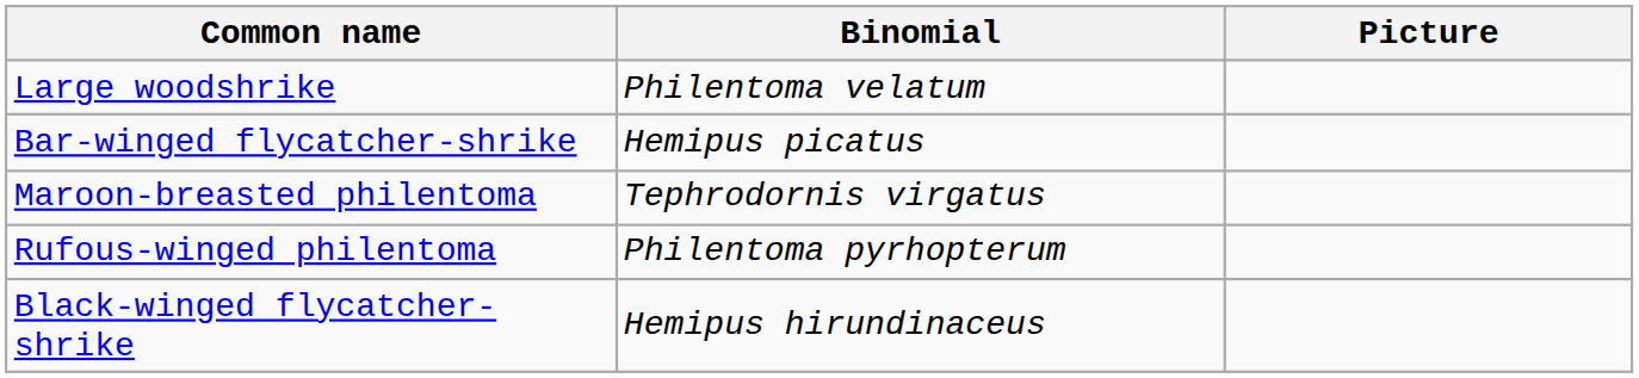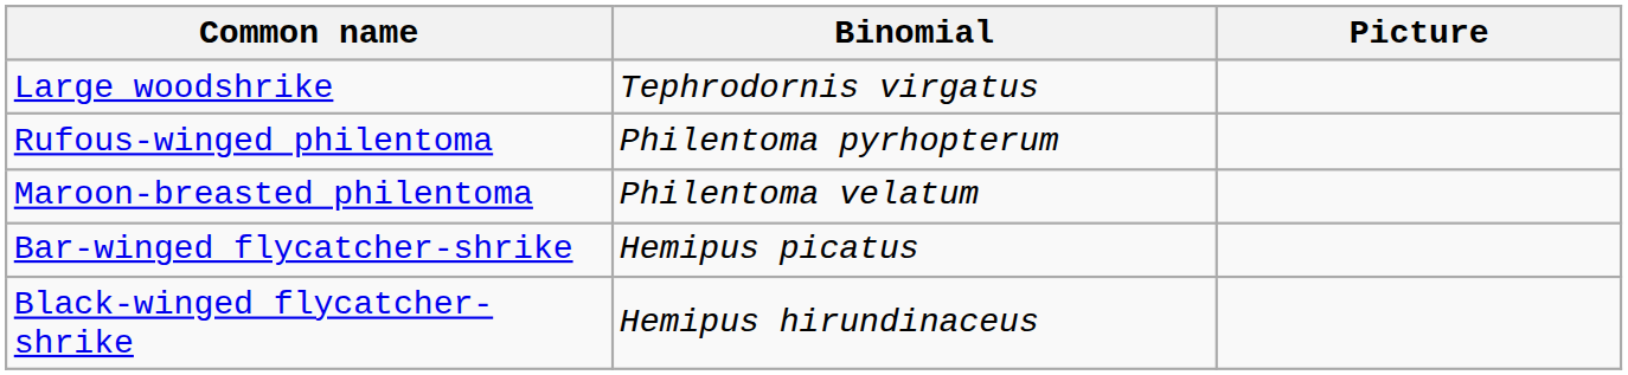 <table width=50% class="wikitable">
 <tr>
 <th width=30%>Common name</th>
 <th width=30%>Binomial</th>
 <th width=20%>Picture</th>
 </tr>
 <tr>
 <td><a href='#'>Large woodshrike</a></td>
+<td><em>Tephrodornis virgatus</em></td>
+<td></td>
+</tr>
+<tr>
+<td><a href='#'>Rufous-winged philentoma</a></td>
+<td><em>Philentoma pyrhopterum</em></td>
+<td></td>
+</tr>
+<tr>
+<td><a href='#'>Maroon-breasted philentoma</a></td>
 <td><em>Philentoma velatum</em></td>
 <td></td>
 </tr>
 <tr>
 <td><a href='#'>Bar-winged flycatcher-shrike</a></td>
 <td><em>Hemipus picatus</em></td>
 <td></td>
 </tr>
 <tr>
-<td><a href='#'>Maroon-breasted philentoma</a></td>
-<td><em>Tephrodornis virgatus</em></td>
-<td></td>
-</tr>
-<tr>
-<td><a href='#'>Rufous-winged philentoma</a></td>
-<td><em>Philentoma pyrhopterum</em></td>
-<td></td>
-</tr>
-<tr>
 <td><a href='#'>Black-winged flycatcher-shrike</a></td>
 <td><em>Hemipus hirundinaceus</em></td>
 <td></td>
 </tr>
 </table>
